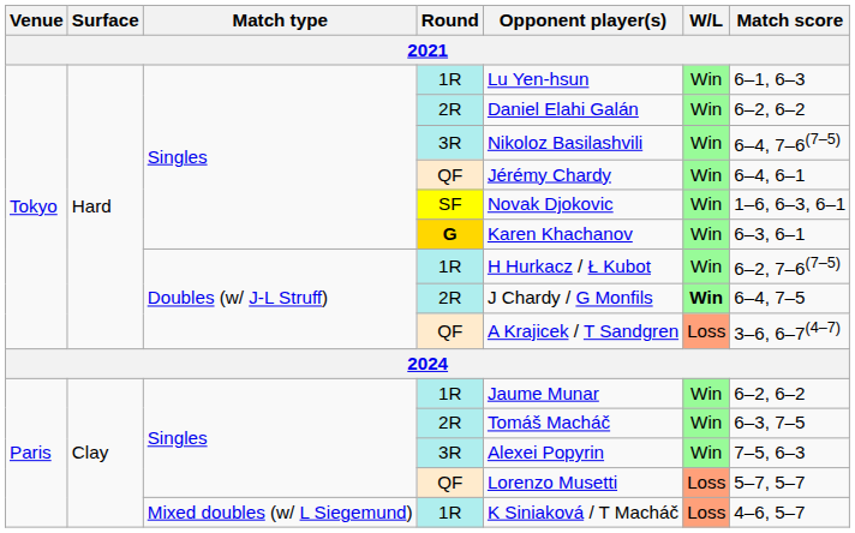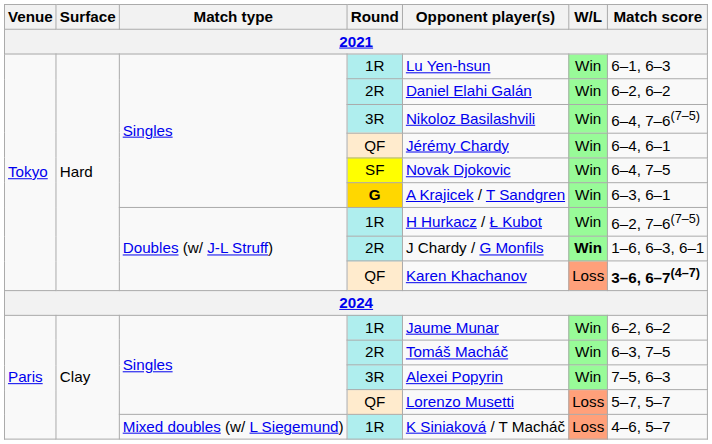 <table class="wikitable nowrap" style=font-size:96%>
 <tr>
 <th>Venue</th>
 <th>Surface</th>
 <th>Match type</th>
 <th>Round</th>
 <th>Opponent player(s)</th>
 <th>W/L</th>
 <th>Match score</th>
 </tr>
 <tr bgcolor="efefef">
 <th colspan="7"><a href='#'>2021</a></th>
 </tr>
 <tr>
 <td rowspan="9"><a href='#'>Tokyo</a></td>
 <td rowspan="9">Hard</td>
 <td rowspan="6"><a href='#'>Singles</a></td>
 <td bgcolor="afeeee" align=center>1R</td>
 <td> <a href='#'>Lu Yen-hsun</a></td>
 <td bgcolor=98fb98 align=center>Win</td>
 <td>6–1, 6–3</td>
 </tr>
 <tr>
 <td bgcolor="afeeee" align=center>2R</td>
 <td> <a href='#'>Daniel Elahi Galán</a></td>
 <td bgcolor=98fb98 align=center>Win</td>
 <td>6–2, 6–2</td>
 </tr>
 <tr>
 <td bgcolor="afeeee" align=center>3R</td>
 <td> <a href='#'>Nikoloz Basilashvili</a></td>
 <td bgcolor=98fb98 align=center>Win</td>
 <td>6–4, 7–6<sup>(7–5)</sup></td>
 </tr>
 <tr>
 <td bgcolor="ffebcd" align=center>QF</td>
 <td> <a href='#'>Jérémy Chardy</a></td>
 <td bgcolor=98fb98 align=center>Win</td>
 <td>6–4, 6–1</td>
 </tr>
 <tr>
 <td bgcolor="yellow" align=center>SF</td>
 <td> <a href='#'>Novak Djokovic</a></td>
 <td bgcolor=98fb98 align=center>Win</td>
-<td>1–6, 6–3, 6–1</td>
+<td>6–4, 7–5</td>
 </tr>
 <tr>
 <td bgcolor="gold" align=center><strong>G</strong></td>
-<td> <a href='#'>Karen Khachanov</a></td>
+<td> <a href='#'>A Krajicek</a> / <a href='#'>T Sandgren</a></td>
 <td bgcolor=98fb98 align=center>Win</td>
 <td>6–3, 6–1</td>
 </tr>
 <tr>
 <td rowspan="3"><a href='#'>Doubles</a> (w/ <a href='#'>J-L Struff</a>)</td>
 <td bgcolor="afeeee" align=center>1R</td>
 <td> <a href='#'>H Hurkacz</a> / <a href='#'>Ł Kubot</a></td>
 <td bgcolor=98fb98 align=center>Win</td>
 <td>6–2, 7–6<sup>(7–5)</sup></td>
 </tr>
 <tr>
 <td bgcolor="afeeee" align=center>2R</td>
 <td> J Chardy / <a href='#'>G Monfils</a></td>
 <td bgcolor=98fb98 align=center><strong>Win</strong></td>
-<td>6–4, 7–5</td>
+<td>1–6, 6–3, 6–1</td>
 </tr>
 <tr>
 <td bgcolor="ffebcd" align=center>QF</td>
-<td> <a href='#'>A Krajicek</a> / <a href='#'>T Sandgren</a></td>
+<td> <a href='#'>Karen Khachanov</a></td>
 <td bgcolor=ffa07a align=center>Loss</td>
-<td>3–6, 6–7<sup>(4–7)</sup></td>
+<td><strong>3–6, 6–7<sup>(4–7)</sup></strong></td>
 </tr>
 <tr bgcolor="efefef">
 <th colspan="7"><a href='#'>2024</a></th>
 </tr>
 <tr>
 <td rowspan="5"><a href='#'>Paris</a></td>
 <td rowspan="5">Clay</td>
 <td rowspan="4"><a href='#'>Singles</a></td>
 <td bgcolor="afeeee" align=center>1R</td>
 <td> <a href='#'>Jaume Munar</a></td>
 <td bgcolor=98fb98 align=center>Win</td>
 <td>6–2, 6–2</td>
 </tr>
 <tr>
 <td bgcolor="afeeee" align=center>2R</td>
 <td> <a href='#'>Tomáš Macháč</a></td>
 <td bgcolor=98fb98 align=center>Win</td>
 <td>6–3, 7–5</td>
 </tr>
 <tr>
 <td bgcolor="afeeee" align=center>3R</td>
 <td> <a href='#'>Alexei Popyrin</a></td>
 <td bgcolor=98fb98 align=center>Win</td>
 <td>7–5, 6–3</td>
 </tr>
 <tr>
 <td bgcolor="ffebcd" align=center>QF</td>
 <td> <a href='#'>Lorenzo Musetti</a></td>
 <td bgcolor=ffa07a align=center>Loss</td>
 <td>5–7, 5–7</td>
 </tr>
 <tr>
 <td rowspan="1"><a href='#'>Mixed doubles</a> (w/ <a href='#'>L Siegemund</a>)</td>
 <td bgcolor="afeeee" align=center>1R</td>
 <td> <a href='#'>K Siniaková</a> / T Macháč</td>
 <td bgcolor=ffa07a align=center>Loss</td>
 <td>4–6, 5–7</td>
 </tr>
 </table>
